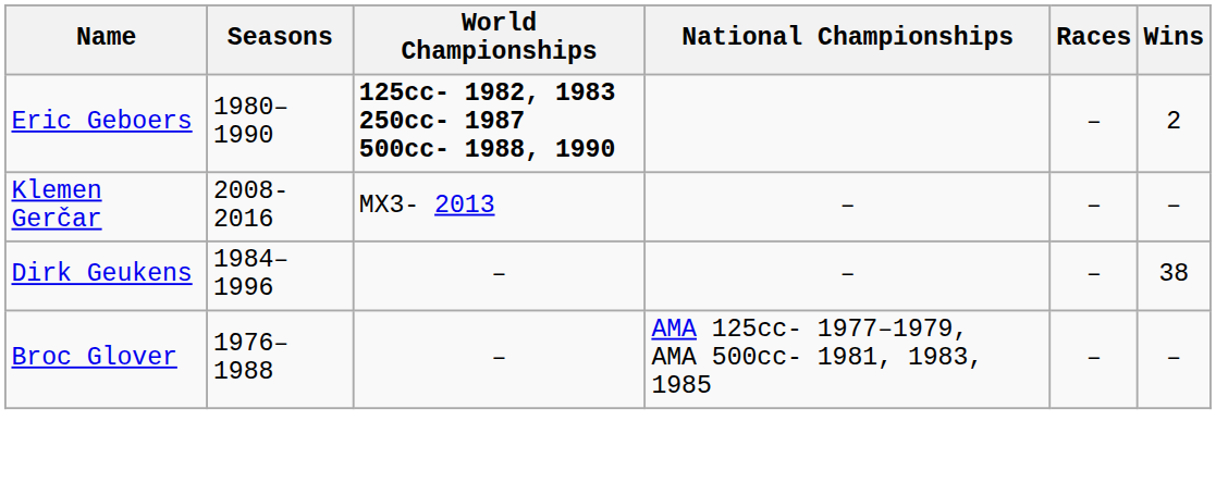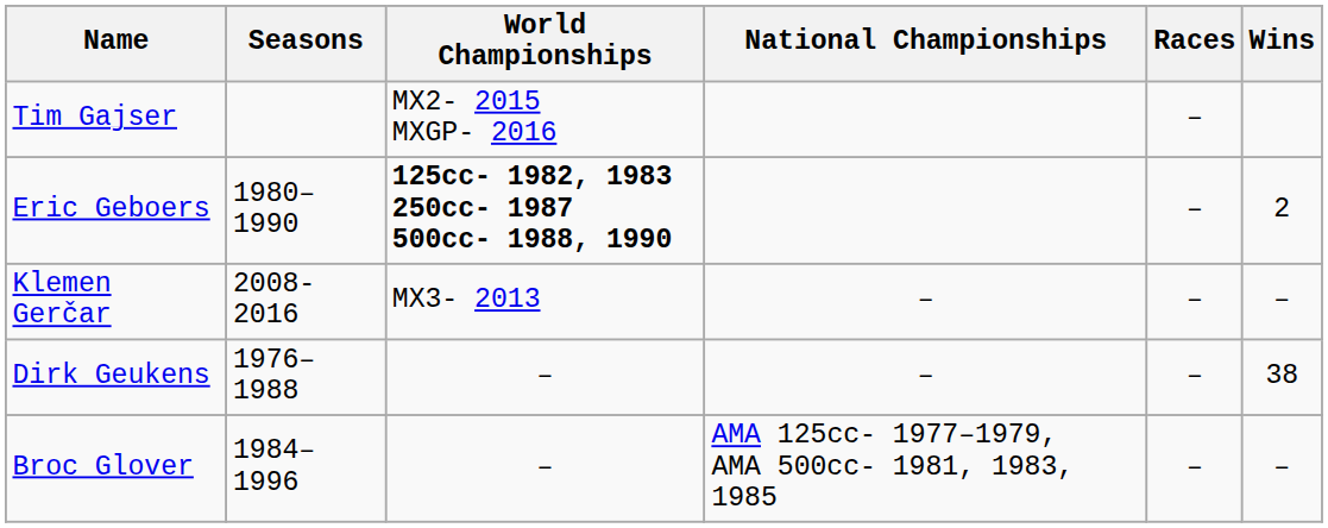 <table class="sort wikitable sortable" style="font-size:95%;" width=95%>
 <tr>
 <th>Name</th>
 <th>Seasons</th>
 <th>World Championships</th>
 <th>National Championships</th>
 <th>Races</th>
 <th>Wins</th>
+</tr>
+<tr>
+<td> <a href='#'>Tim Gajser</a></td>
+<td></td>
+<td>MX2- <a href='#'>2015</a><br>MXGP- <a href='#'>2016</a></td>
+<td></td>
+<td align="center">–</td>
+<td align="center"></td>
 </tr>
 <tr>
 <td> <a href='#'>Eric Geboers</a></td>
 <td>1980–1990</td>
 <td><strong>125cc- 1982, 1983<br>250cc- 1987<br>500cc- 1988, 1990</strong></td>
 <td></td>
 <td align="center">–</td>
 <td align="center">2</td>
 </tr>
 <tr>
 <td> <a href='#'>Klemen Gerčar</a></td>
 <td>2008-2016</td>
 <td>MX3- <a href='#'>2013</a></td>
 <td align="center">–</td>
 <td align="center">–</td>
 <td align="center">–</td>
 </tr>
 <tr>
 <td> <a href='#'>Dirk Geukens</a></td>
-<td>1984–1996</td>
+<td>1976–1988</td>
 <td align="center">–</td>
 <td align="center">–</td>
 <td align="center">–</td>
 <td align="center">38</td>
 </tr>
 <tr>
 <td> <a href='#'>Broc Glover</a></td>
-<td>1976–1988</td>
+<td>1984–1996</td>
 <td align="center">–</td>
 <td><a href='#'>AMA</a> 125cc- 1977–1979,<br>AMA 500cc- 1981, 1983, 1985</td>
 <td align="center">–</td>
 <td align="center">–</td>
 </tr>
 </table>
